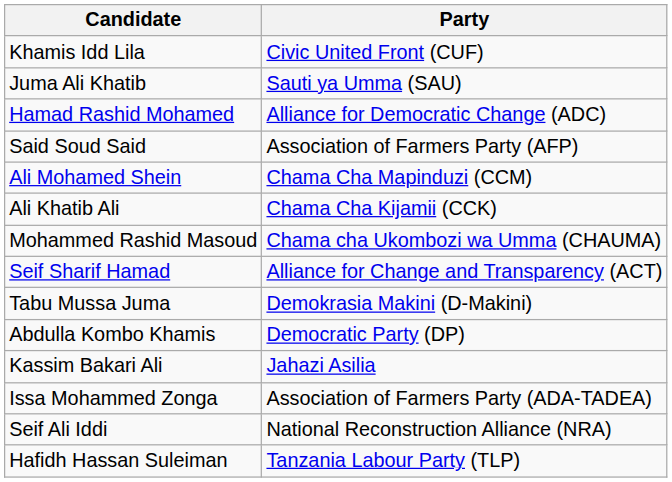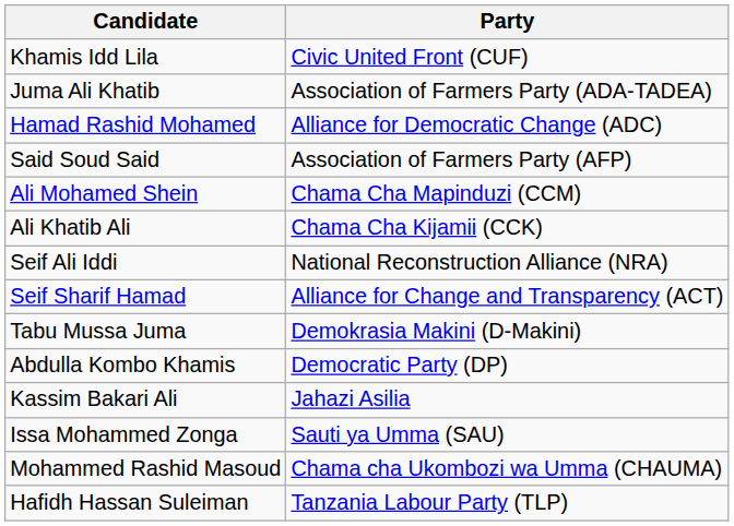 <table class="wikitable">
 <tr>
 <th>Candidate</th>
 <th>Party</th>
 </tr>
 <tr>
 <td>Khamis Idd Lila</td>
 <td><a href='#'>Civic United Front</a> (CUF)</td>
 </tr>
 <tr>
 <td>Juma Ali Khatib</td>
-<td><a href='#'>Sauti ya Umma</a> (SAU)</td>
+<td>Association of Farmers Party (ADA-TADEA)</td>
 </tr>
 <tr>
 <td><a href='#'>Hamad Rashid Mohamed</a></td>
 <td><a href='#'>Alliance for Democratic Change</a> (ADC)</td>
 </tr>
 <tr>
 <td>Said Soud Said</td>
 <td>Association of Farmers Party (AFP)</td>
 </tr>
 <tr>
 <td><a href='#'>Ali Mohamed Shein</a></td>
 <td><a href='#'>Chama Cha Mapinduzi</a> (CCM)</td>
 </tr>
 <tr>
 <td>Ali Khatib Ali</td>
 <td><a href='#'>Chama Cha Kijamii</a> (CCK)</td>
 </tr>
 <tr>
-<td>Mohammed Rashid Masoud</td>
-<td><a href='#'>Chama cha Ukombozi wa Umma</a> (CHAUMA)</td>
+<td>Seif Ali Iddi</td>
+<td>National Reconstruction Alliance (NRA)</td>
 </tr>
 <tr>
 <td><a href='#'>Seif Sharif Hamad</a></td>
 <td><a href='#'>Alliance for Change and Transparency</a> (ACT)</td>
 </tr>
 <tr>
 <td>Tabu Mussa Juma</td>
 <td><a href='#'>Demokrasia Makini</a> (D-Makini)</td>
 </tr>
 <tr>
 <td>Abdulla Kombo Khamis</td>
 <td><a href='#'>Democratic Party</a> (DP)</td>
 </tr>
 <tr>
 <td>Kassim Bakari Ali</td>
 <td><a href='#'>Jahazi Asilia</a></td>
 </tr>
 <tr>
 <td>Issa Mohammed Zonga</td>
-<td>Association of Farmers Party (ADA-TADEA)</td>
+<td><a href='#'>Sauti ya Umma</a> (SAU)</td>
 </tr>
 <tr>
-<td>Seif Ali Iddi</td>
-<td>National Reconstruction Alliance (NRA)</td>
+<td>Mohammed Rashid Masoud</td>
+<td><a href='#'>Chama cha Ukombozi wa Umma</a> (CHAUMA)</td>
 </tr>
 <tr>
 <td>Hafidh Hassan Suleiman</td>
 <td><a href='#'>Tanzania Labour Party</a> (TLP)</td>
 </tr>
 </table>
